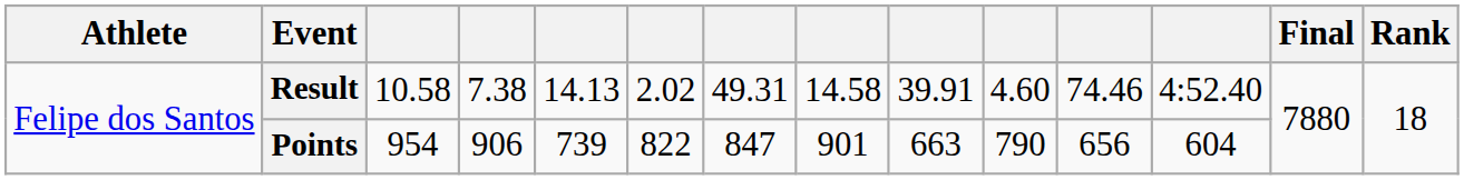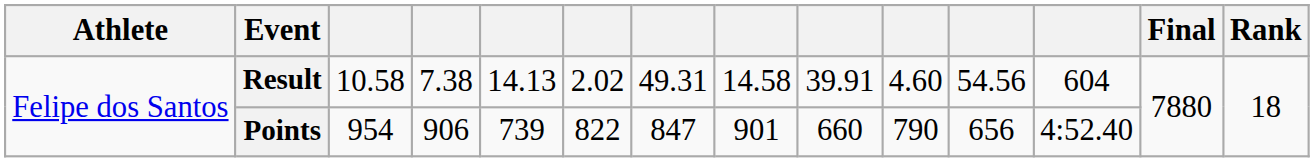 <table class=wikitable style="font-size:90%;">
 <tr>
 <th>Athlete</th>
 <th>Event</th>
 <th></th>
 <th></th>
 <th></th>
 <th></th>
 <th></th>
 <th></th>
 <th></th>
 <th></th>
 <th></th>
 <th></th>
 <th>Final</th>
 <th>Rank</th>
 </tr>
 <tr align=center>
 <td rowspan=2 align=left><a href='#'>Felipe dos Santos</a></td>
 <th style="font-size:95%">Result</th>
 <td>10.58</td>
 <td>7.38</td>
 <td>14.13</td>
 <td>2.02</td>
 <td>49.31</td>
 <td>14.58</td>
 <td>39.91</td>
 <td>4.60</td>
-<td>74.46</td>
-<td>4:52.40</td>
+<td>54.56</td>
+<td>604</td>
 <td rowspan=2>7880</td>
 <td rowspan=2>18</td>
 </tr>
 <tr align=center>
 <th style="font-size:95%">Points</th>
 <td>954</td>
 <td>906</td>
 <td>739</td>
 <td>822</td>
 <td>847</td>
 <td>901</td>
-<td>663</td>
+<td>660</td>
 <td>790</td>
 <td>656</td>
-<td>604</td>
+<td>4:52.40</td>
 </tr>
 </table>
